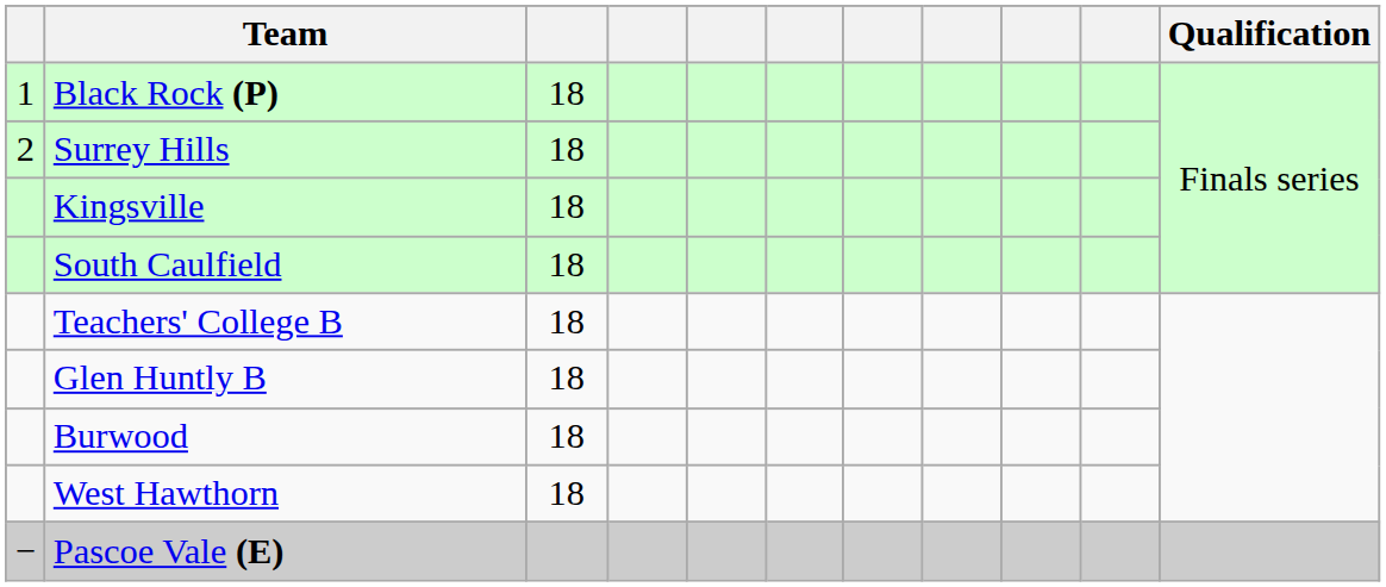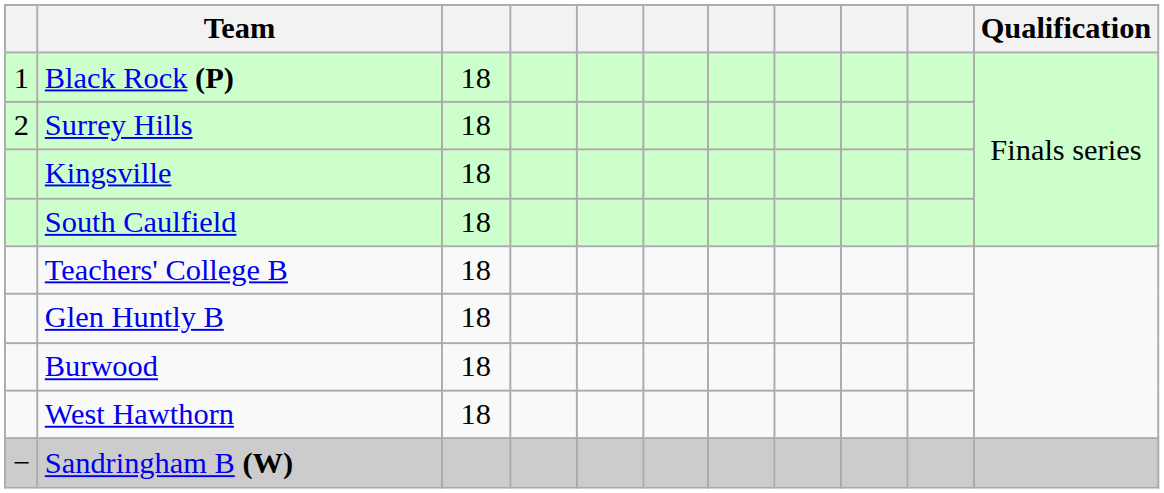 <table class="wikitable" style="text-align:center; margin-bottom:0">
 <tr>
 <th style="width:10px"></th>
 <th style="width:35%;">Team</th>
 <th style="width:30px;"></th>
 <th style="width:30px;"></th>
 <th style="width:30px;"></th>
 <th style="width:30px;"></th>
 <th style="width:30px;"></th>
 <th style="width:30px;"></th>
 <th style="width:30px;"></th>
 <th style="width:30px;"></th>
 <th>Qualification</th>
 </tr>
 <tr style="background:#ccffcc;">
 <td>1</td>
 <td style="text-align:left;"><a href='#'>Black Rock</a> <strong>(P)</strong></td>
 <td>18</td>
 <td></td>
 <td></td>
 <td></td>
 <td></td>
 <td></td>
 <td></td>
 <td></td>
 <td rowspan=4>Finals series</td>
 </tr>
 <tr style="background:#ccffcc;">
 <td>2</td>
 <td style="text-align:left;"><a href='#'>Surrey Hills</a></td>
 <td>18</td>
 <td></td>
 <td></td>
 <td></td>
 <td></td>
 <td></td>
 <td></td>
 <td></td>
 </tr>
 <tr style="background:#ccffcc;">
 <td></td>
 <td style="text-align:left;"><a href='#'>Kingsville</a></td>
 <td>18</td>
 <td></td>
 <td></td>
 <td></td>
 <td></td>
 <td></td>
 <td></td>
 <td></td>
 </tr>
 <tr style="background:#ccffcc;">
 <td></td>
 <td style="text-align:left;"><a href='#'>South Caulfield</a></td>
 <td>18</td>
 <td></td>
 <td></td>
 <td></td>
 <td></td>
 <td></td>
 <td></td>
 <td></td>
 </tr>
 <tr>
 <td></td>
 <td style="text-align:left;"><a href='#'>Teachers' College B</a></td>
 <td>18</td>
 <td></td>
 <td></td>
 <td></td>
 <td></td>
 <td></td>
 <td></td>
 <td></td>
 </tr>
 <tr>
 <td></td>
 <td style="text-align:left;"><a href='#'>Glen Huntly B</a></td>
 <td>18</td>
 <td></td>
 <td></td>
 <td></td>
 <td></td>
 <td></td>
 <td></td>
 <td></td>
 </tr>
 <tr>
 <td></td>
 <td style="text-align:left;"><a href='#'>Burwood</a></td>
 <td>18</td>
 <td></td>
 <td></td>
 <td></td>
 <td></td>
 <td></td>
 <td></td>
 <td></td>
 </tr>
 <tr>
 <td></td>
 <td style="text-align:left;"><a href='#'>West Hawthorn</a></td>
 <td>18</td>
 <td></td>
 <td></td>
 <td></td>
 <td></td>
 <td></td>
 <td></td>
 <td></td>
 </tr>
 <tr style="background:#CCCCCC;">
 <td>−</td>
-<td style="text-align:left;"><a href='#'>Pascoe Vale</a> <strong>(E)</strong></td>
+<td style="text-align:left;"><a href='#'>Sandringham B</a> <strong>(W)</strong></td>
 <td></td>
 <td></td>
 <td></td>
 <td></td>
 <td></td>
 <td></td>
 <td></td>
 <td></td>
 <td></td>
 </tr>
 </table>
